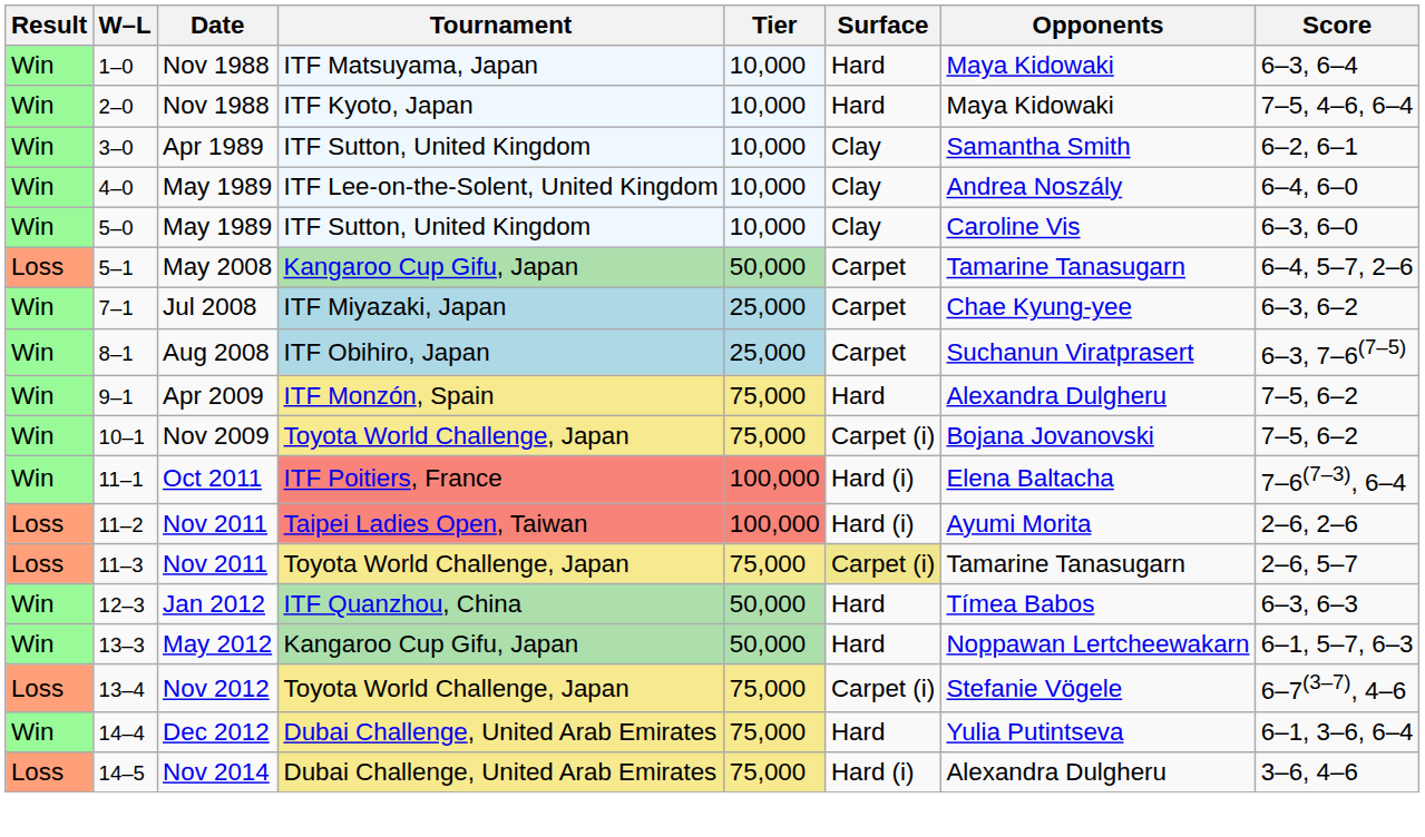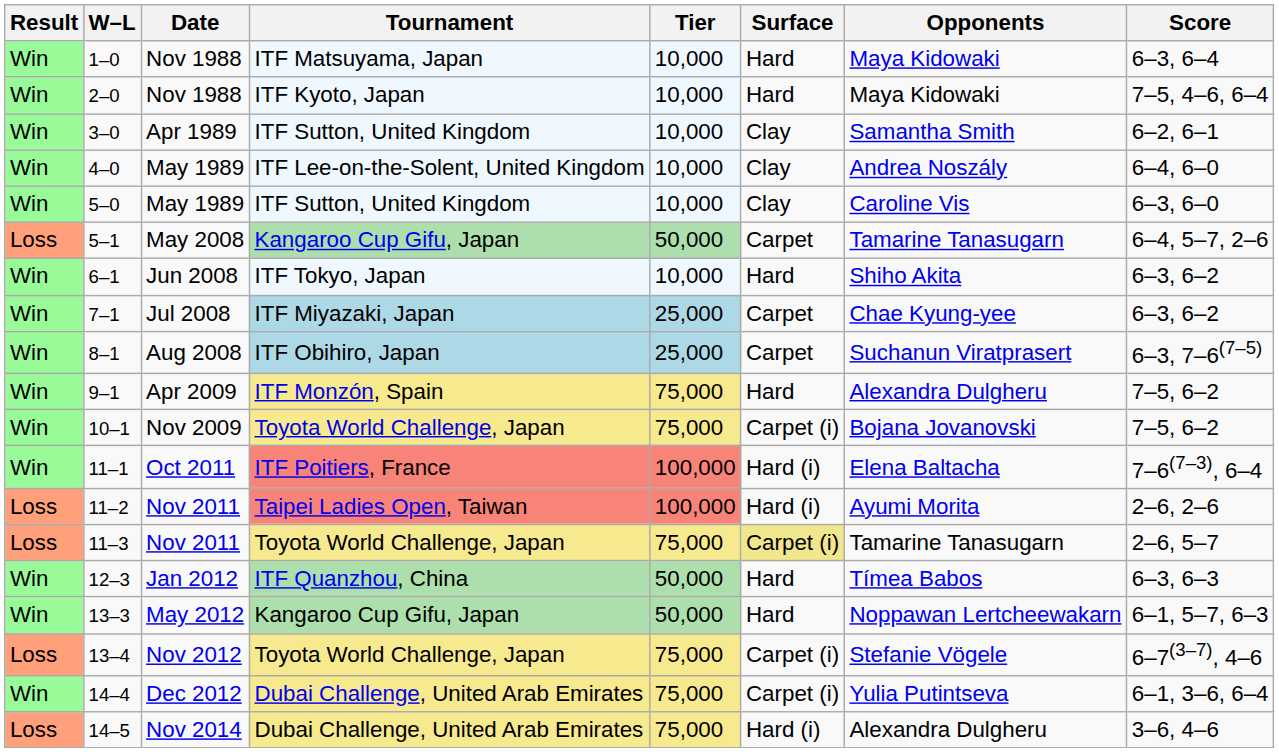 <table class="sortable wikitable" style="font-size:97%">
 <tr>
 <th>Result</th>
 <th class="unsortable">W–L</th>
 <th>Date</th>
 <th>Tournament</th>
 <th>Tier</th>
 <th>Surface</th>
 <th>Opponents</th>
 <th class="unsortable">Score</th>
 </tr>
 <tr>
 <td bgcolor="#98FB98">Win</td>
 <td><small>1–0</small></td>
 <td>Nov 1988</td>
 <td style="background:#f0f8ff;">ITF Matsuyama, Japan</td>
 <td style="background:#f0f8ff;">10,000</td>
 <td>Hard</td>
 <td> <a href='#'>Maya Kidowaki</a></td>
 <td>6–3, 6–4</td>
 </tr>
 <tr>
 <td bgcolor="#98FB98">Win</td>
 <td><small>2–0</small></td>
 <td>Nov 1988</td>
 <td style="background:#f0f8ff;">ITF Kyoto, Japan</td>
 <td style="background:#f0f8ff;">10,000</td>
 <td>Hard</td>
 <td> Maya Kidowaki</td>
 <td>7–5, 4–6, 6–4</td>
 </tr>
 <tr>
 <td bgcolor="#98FB98">Win</td>
 <td><small>3–0</small></td>
 <td>Apr 1989</td>
 <td style="background:#f0f8ff;">ITF Sutton, United Kingdom</td>
 <td style="background:#f0f8ff;">10,000</td>
 <td>Clay</td>
 <td> <a href='#'>Samantha Smith</a></td>
 <td>6–2, 6–1</td>
 </tr>
 <tr>
 <td bgcolor="#98FB98">Win</td>
 <td><small>4–0</small></td>
 <td>May 1989</td>
 <td style="background:#f0f8ff;">ITF Lee-on-the-Solent, United Kingdom</td>
 <td style="background:#f0f8ff;">10,000</td>
 <td>Clay</td>
 <td> <a href='#'>Andrea Noszály</a></td>
 <td>6–4, 6–0</td>
 </tr>
 <tr>
 <td bgcolor="#98FB98">Win</td>
 <td><small>5–0</small></td>
 <td>May 1989</td>
 <td style="background:#f0f8ff;">ITF Sutton, United Kingdom</td>
 <td style="background:#f0f8ff;">10,000</td>
 <td>Clay</td>
 <td> <a href='#'>Caroline Vis</a></td>
 <td>6–3, 6–0</td>
 </tr>
 <tr>
 <td bgcolor="#FFA07A">Loss</td>
 <td><small>5–1</small></td>
 <td>May 2008</td>
 <td bgcolor="#addfad"><a href='#'>Kangaroo Cup Gifu</a>, Japan</td>
 <td bgcolor="#addfad">50,000</td>
 <td>Carpet</td>
 <td> <a href='#'>Tamarine Tanasugarn</a></td>
 <td>6–4, 5–7, 2–6</td>
+</tr>
+<tr>
+<td bgcolor="#98FB98">Win</td>
+<td><small>6–1</small></td>
+<td>Jun 2008</td>
+<td style="background:#f0f8ff;">ITF Tokyo, Japan</td>
+<td style="background:#f0f8ff;">10,000</td>
+<td>Hard</td>
+<td> <a href='#'>Shiho Akita</a></td>
+<td>6–3, 6–2</td>
 </tr>
 <tr>
 <td bgcolor="#98FB98">Win</td>
 <td><small>7–1</small></td>
 <td>Jul 2008</td>
 <td bgcolor="lightblue">ITF Miyazaki, Japan</td>
 <td bgcolor="lightblue">25,000</td>
 <td>Carpet</td>
 <td> <a href='#'>Chae Kyung-yee</a></td>
 <td>6–3, 6–2</td>
 </tr>
 <tr>
 <td bgcolor="#98FB98">Win</td>
 <td><small>8–1</small></td>
 <td>Aug 2008</td>
 <td bgcolor="lightblue">ITF Obihiro, Japan</td>
 <td bgcolor="lightblue">25,000</td>
 <td>Carpet</td>
 <td> <a href='#'>Suchanun Viratprasert</a></td>
 <td>6–3, 7–6<sup>(7–5)</sup></td>
 </tr>
 <tr>
 <td bgcolor="#98FB98">Win</td>
 <td><small>9–1</small></td>
 <td>Apr 2009</td>
 <td bgcolor="#f7e98e"><a href='#'>ITF Monzón</a>, Spain</td>
 <td bgcolor="#f7e98e">75,000</td>
 <td>Hard</td>
 <td> <a href='#'>Alexandra Dulgheru</a></td>
 <td>7–5, 6–2</td>
 </tr>
 <tr>
 <td bgcolor="#98FB98">Win</td>
 <td><small>10–1</small></td>
 <td>Nov 2009</td>
 <td bgcolor="#f7e98e"><a href='#'>Toyota World Challenge</a>, Japan</td>
 <td bgcolor="#f7e98e">75,000</td>
 <td>Carpet (i)</td>
 <td> <a href='#'>Bojana Jovanovski</a></td>
 <td>7–5, 6–2</td>
 </tr>
 <tr>
 <td bgcolor="#98FB98">Win</td>
 <td><small>11–1</small></td>
 <td><a href='#'>Oct 2011</a></td>
 <td bgcolor="#f88379"><a href='#'>ITF Poitiers</a>, France</td>
 <td bgcolor="#f88379">100,000</td>
 <td>Hard (i)</td>
 <td> <a href='#'>Elena Baltacha</a></td>
 <td>7–6<sup>(7–3)</sup>, 6–4</td>
 </tr>
 <tr>
 <td bgcolor="#FFA07A">Loss</td>
 <td><small>11–2</small></td>
 <td><a href='#'>Nov 2011</a></td>
 <td bgcolor="#f88379"><a href='#'>Taipei Ladies Open</a>, Taiwan</td>
 <td bgcolor="#f88379">100,000</td>
 <td>Hard (i)</td>
 <td> <a href='#'>Ayumi Morita</a></td>
 <td>2–6, 2–6</td>
 </tr>
 <tr>
 <td bgcolor="#FFA07A">Loss</td>
 <td><small>11–3</small></td>
 <td><a href='#'>Nov 2011</a></td>
 <td bgcolor="#f7e98e">Toyota World Challenge, Japan</td>
 <td bgcolor="#f7e98e">75,000</td>
 <td style="background: khaki;">Carpet (i)</td>
 <td> Tamarine Tanasugarn</td>
 <td>2–6, 5–7</td>
 </tr>
 <tr>
 <td bgcolor="#98FB98">Win</td>
 <td><small>12–3</small></td>
 <td><a href='#'>Jan 2012</a></td>
 <td bgcolor="#addfad"><a href='#'>ITF Quanzhou</a>, China</td>
 <td bgcolor="#addfad">50,000</td>
 <td>Hard</td>
 <td> <a href='#'>Tímea Babos</a></td>
 <td>6–3, 6–3</td>
 </tr>
 <tr>
 <td bgcolor="#98FB98">Win</td>
 <td><small>13–3</small></td>
 <td><a href='#'>May 2012</a></td>
 <td bgcolor="#addfad">Kangaroo Cup Gifu, Japan</td>
 <td bgcolor="#addfad">50,000</td>
 <td>Hard</td>
 <td> <a href='#'>Noppawan Lertcheewakarn</a></td>
 <td>6–1, 5–7, 6–3</td>
 </tr>
 <tr>
 <td style="background:#ffa07a;">Loss</td>
 <td><small>13–4</small></td>
 <td><a href='#'>Nov 2012</a></td>
 <td style="background:#f7e98e;">Toyota World Challenge, Japan</td>
 <td style="background:#f7e98e;">75,000</td>
 <td>Carpet (i)</td>
 <td> <a href='#'>Stefanie Vögele</a></td>
 <td>6–7<sup>(3–7)</sup>, 4–6</td>
 </tr>
 <tr>
 <td bgcolor="#98FB98">Win</td>
 <td><small>14–4</small></td>
 <td><a href='#'>Dec 2012</a></td>
 <td bgcolor="#f7e98e"><a href='#'>Dubai Challenge</a>, United Arab Emirates</td>
 <td bgcolor="#f7e98e">75,000</td>
-<td>Hard</td>
+<td>Carpet (i)</td>
 <td> <a href='#'>Yulia Putintseva</a></td>
 <td>6–1, 3–6, 6–4</td>
 </tr>
 <tr>
 <td bgcolor="#FFA07A">Loss</td>
 <td><small>14–5</small></td>
 <td><a href='#'>Nov 2014</a></td>
 <td bgcolor="#f7e98e">Dubai Challenge, United Arab Emirates</td>
 <td bgcolor="#f7e98e">75,000</td>
 <td>Hard (i)</td>
 <td> Alexandra Dulgheru</td>
 <td>3–6, 4–6</td>
 </tr>
 </table>
